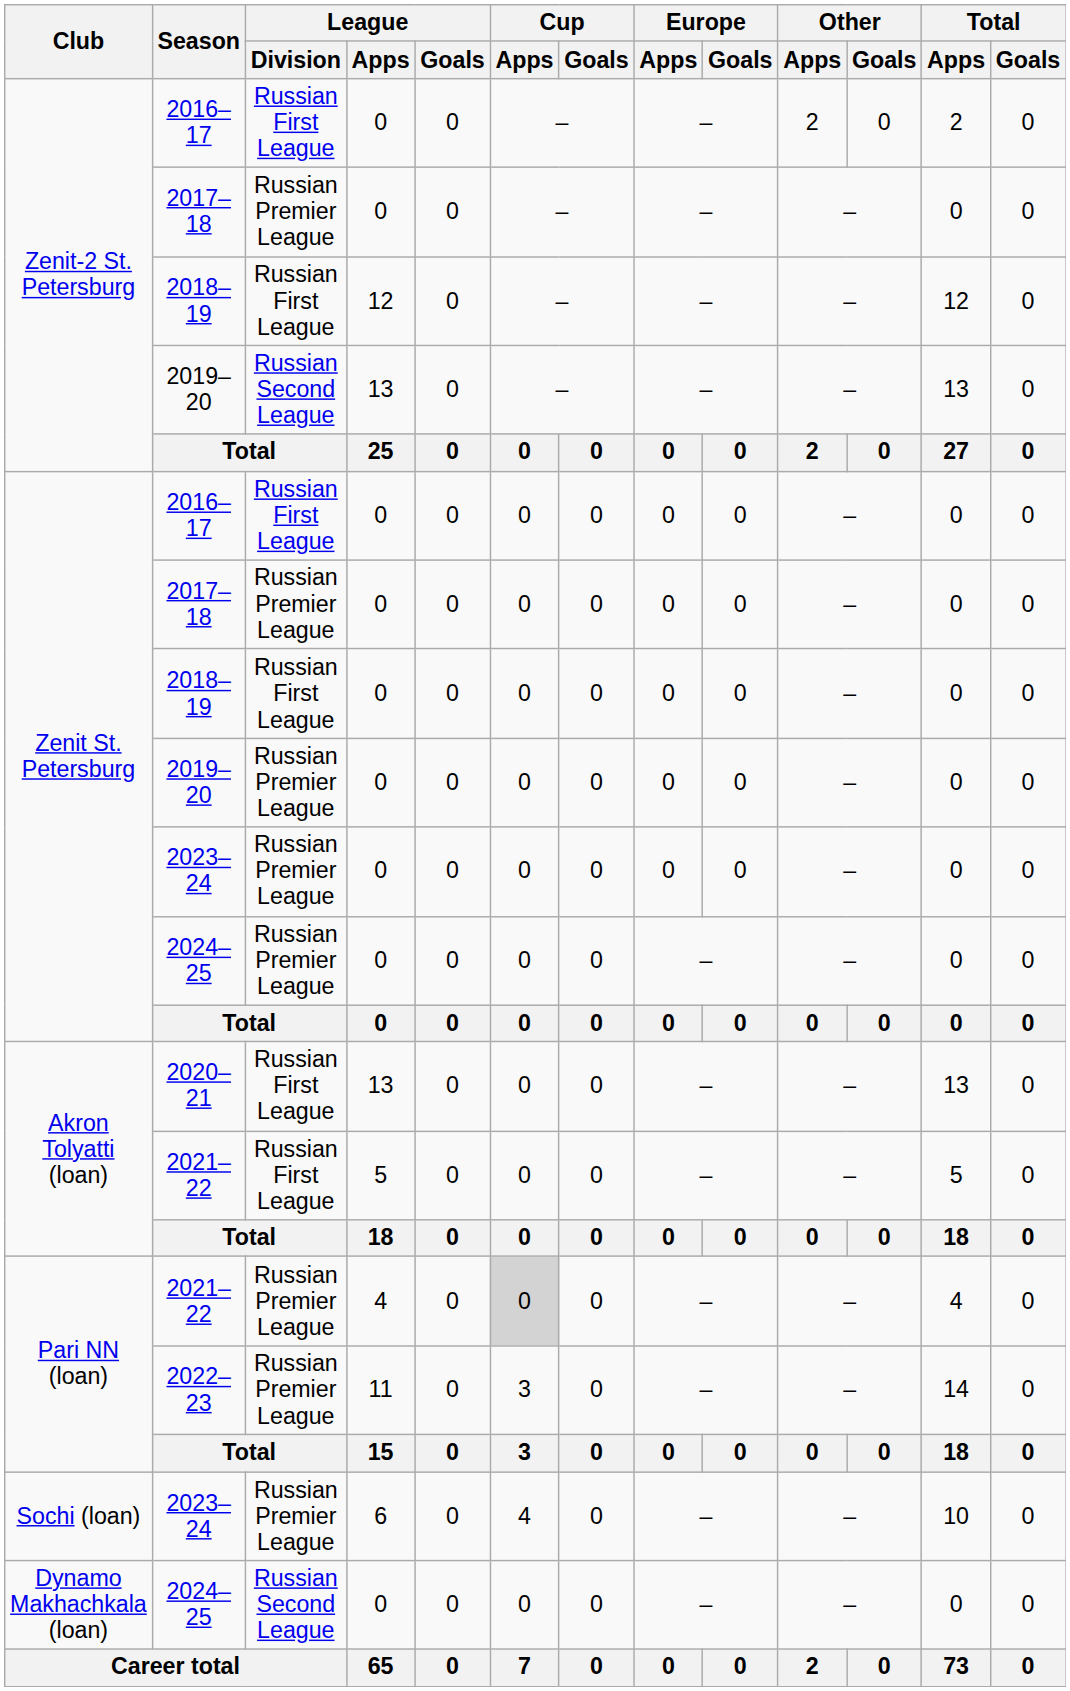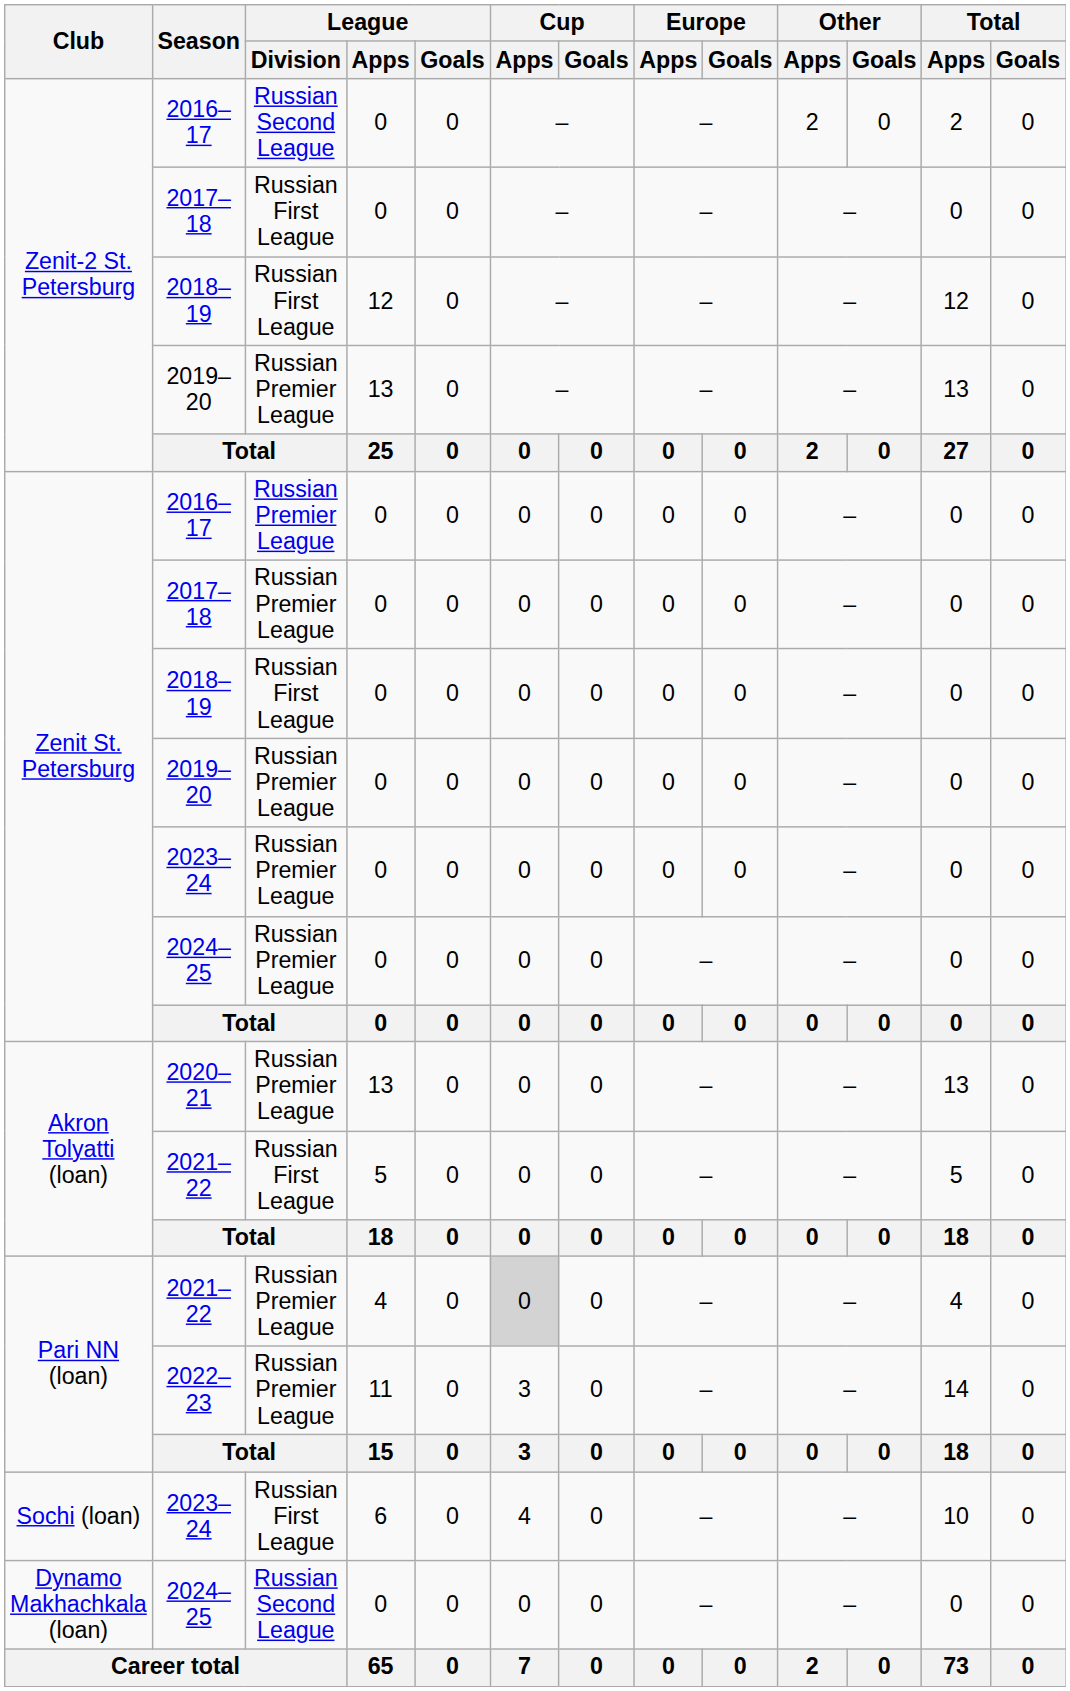 <table class="wikitable" style="text-align: center;">
 <tr>
 <th rowspan=2>Club</th>
 <th rowspan=2>Season</th>
 <th colspan=3>League</th>
 <th colspan=2>Cup</th>
 <th colspan=2>Europe</th>
 <th colspan=2>Other</th>
 <th colspan=2>Total</th>
 </tr>
 <tr>
 <th>Division</th>
 <th>Apps</th>
 <th>Goals</th>
 <th>Apps</th>
 <th>Goals</th>
 <th>Apps</th>
 <th>Goals</th>
 <th>Apps</th>
 <th>Goals</th>
 <th>Apps</th>
 <th>Goals</th>
 </tr>
 <tr>
 <td rowspan="5"><a href='#'>Zenit-2 St. Petersburg</a></td>
 <td><a href='#'>2016–17</a></td>
-<td><a href='#'>Russian First League</a></td>
+<td><a href='#'>Russian Second League</a></td>
 <td>0</td>
 <td>0</td>
 <td colspan=2>–</td>
 <td colspan=2>–</td>
 <td>2</td>
 <td>0</td>
 <td>2</td>
 <td>0</td>
 </tr>
 <tr>
 <td><a href='#'>2017–18</a></td>
-<td>Russian Premier League</td>
+<td>Russian First League</td>
 <td>0</td>
 <td>0</td>
 <td colspan=2>–</td>
 <td colspan=2>–</td>
 <td colspan=2>–</td>
 <td>0</td>
 <td>0</td>
 </tr>
 <tr>
 <td><a href='#'>2018–19</a></td>
 <td>Russian First League</td>
 <td>12</td>
 <td>0</td>
 <td colspan=2>–</td>
 <td colspan=2>–</td>
 <td colspan=2>–</td>
 <td>12</td>
 <td>0</td>
 </tr>
 <tr>
 <td>2019–20</td>
-<td><a href='#'>Russian Second League</a></td>
+<td>Russian Premier League</td>
 <td>13</td>
 <td>0</td>
 <td colspan=2>–</td>
 <td colspan=2>–</td>
 <td colspan=2>–</td>
 <td>13</td>
 <td>0</td>
 </tr>
 <tr>
 <th colspan=2>Total</th>
 <th>25</th>
 <th>0</th>
 <th>0</th>
 <th>0</th>
 <th>0</th>
 <th>0</th>
 <th>2</th>
 <th>0</th>
 <th>27</th>
 <th>0</th>
 </tr>
 <tr>
 <td rowspan="7"><a href='#'>Zenit St. Petersburg</a></td>
 <td><a href='#'>2016–17</a></td>
-<td><a href='#'>Russian First League</a></td>
+<td><a href='#'>Russian Premier League</a></td>
 <td>0</td>
 <td>0</td>
 <td>0</td>
 <td>0</td>
 <td>0</td>
 <td>0</td>
 <td colspan=2>–</td>
 <td>0</td>
 <td>0</td>
 </tr>
 <tr>
 <td><a href='#'>2017–18</a></td>
 <td>Russian Premier League</td>
 <td>0</td>
 <td>0</td>
 <td>0</td>
 <td>0</td>
 <td>0</td>
 <td>0</td>
 <td colspan=2>–</td>
 <td>0</td>
 <td>0</td>
 </tr>
 <tr>
 <td><a href='#'>2018–19</a></td>
 <td>Russian First League</td>
 <td>0</td>
 <td>0</td>
 <td>0</td>
 <td>0</td>
 <td>0</td>
 <td>0</td>
 <td colspan=2>–</td>
 <td>0</td>
 <td>0</td>
 </tr>
 <tr>
 <td><a href='#'>2019–20</a></td>
 <td>Russian Premier League</td>
 <td>0</td>
 <td>0</td>
 <td>0</td>
 <td>0</td>
 <td>0</td>
 <td>0</td>
 <td colspan=2>–</td>
 <td>0</td>
 <td>0</td>
 </tr>
 <tr>
 <td><a href='#'>2023–24</a></td>
 <td>Russian Premier League</td>
 <td>0</td>
 <td>0</td>
 <td>0</td>
 <td>0</td>
 <td>0</td>
 <td>0</td>
 <td colspan=2>–</td>
 <td>0</td>
 <td>0</td>
 </tr>
 <tr>
 <td><a href='#'>2024–25</a></td>
 <td>Russian Premier League</td>
 <td>0</td>
 <td>0</td>
 <td>0</td>
 <td>0</td>
 <td colspan=2>–</td>
 <td colspan=2>–</td>
 <td>0</td>
 <td>0</td>
 </tr>
 <tr>
 <th colspan=2>Total</th>
 <th>0</th>
 <th>0</th>
 <th>0</th>
 <th>0</th>
 <th>0</th>
 <th>0</th>
 <th>0</th>
 <th>0</th>
 <th>0</th>
 <th>0</th>
 </tr>
 <tr>
 <td rowspan="3"><a href='#'>Akron Tolyatti</a> (loan)</td>
 <td><a href='#'>2020–21</a></td>
-<td>Russian First League</td>
+<td>Russian Premier League</td>
 <td>13</td>
 <td>0</td>
 <td>0</td>
 <td>0</td>
 <td colspan=2>–</td>
 <td colspan=2>–</td>
 <td>13</td>
 <td>0</td>
 </tr>
 <tr>
 <td><a href='#'>2021–22</a></td>
 <td>Russian First League</td>
 <td>5</td>
 <td>0</td>
 <td>0</td>
 <td>0</td>
 <td colspan=2>–</td>
 <td colspan=2>–</td>
 <td>5</td>
 <td>0</td>
 </tr>
 <tr>
 <th colspan=2>Total</th>
 <th>18</th>
 <th>0</th>
 <th>0</th>
 <th>0</th>
 <th>0</th>
 <th>0</th>
 <th>0</th>
 <th>0</th>
 <th>18</th>
 <th>0</th>
 </tr>
 <tr>
 <td rowspan=3><a href='#'>Pari NN</a> (loan)</td>
 <td><a href='#'>2021–22</a></td>
 <td>Russian Premier League</td>
 <td>4</td>
 <td>0</td>
 <td style="background: lightgrey;">0</td>
 <td>0</td>
 <td colspan=2>–</td>
 <td colspan=2>–</td>
 <td>4</td>
 <td>0</td>
 </tr>
 <tr>
 <td><a href='#'>2022–23</a></td>
 <td>Russian Premier League</td>
 <td>11</td>
 <td>0</td>
 <td>3</td>
 <td>0</td>
 <td colspan=2>–</td>
 <td colspan=2>–</td>
 <td>14</td>
 <td>0</td>
 </tr>
 <tr>
 <th colspan=2>Total</th>
 <th>15</th>
 <th>0</th>
 <th>3</th>
 <th>0</th>
 <th>0</th>
 <th>0</th>
 <th>0</th>
 <th>0</th>
 <th>18</th>
 <th>0</th>
 </tr>
 <tr>
 <td><a href='#'>Sochi</a> (loan)</td>
 <td><a href='#'>2023–24</a></td>
-<td>Russian Premier League</td>
+<td>Russian First League</td>
 <td>6</td>
 <td>0</td>
 <td>4</td>
 <td>0</td>
 <td colspan=2>–</td>
 <td colspan=2>–</td>
 <td>10</td>
 <td>0</td>
 </tr>
 <tr>
 <td><a href='#'>Dynamo Makhachkala</a> (loan)</td>
 <td><a href='#'>2024–25</a></td>
 <td><a href='#'>Russian Second League</a></td>
 <td>0</td>
 <td>0</td>
 <td>0</td>
 <td>0</td>
 <td colspan=2>–</td>
 <td colspan=2>–</td>
 <td>0</td>
 <td>0</td>
 </tr>
 <tr>
 <th colspan=3>Career total</th>
 <th>65</th>
 <th>0</th>
 <th>7</th>
 <th>0</th>
 <th>0</th>
 <th>0</th>
 <th>2</th>
 <th>0</th>
 <th>73</th>
 <th>0</th>
 </tr>
 </table>
